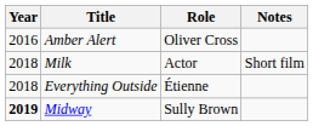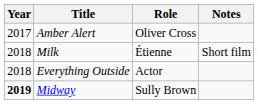 <table class="wikitable sortable">
 <tr>
 <th>Year</th>
 <th>Title</th>
 <th>Role</th>
 <th>Notes</th>
 </tr>
 <tr>
-<td>2016</td>
+<td>2017</td>
 <td><em>Amber Alert</em></td>
 <td>Oliver Cross</td>
 <td></td>
 </tr>
 <tr>
 <td>2018</td>
 <td><em>Milk</em></td>
-<td>Actor</td>
+<td>Étienne</td>
 <td>Short film</td>
 </tr>
 <tr>
 <td>2018</td>
 <td><em>Everything Outside</em></td>
-<td>Étienne</td>
+<td>Actor</td>
 <td></td>
 </tr>
 <tr>
 <td><strong>2019</strong></td>
 <td><a href='#'><em>Midway</em></a></td>
 <td>Sully Brown</td>
 <td></td>
 </tr>
 </table>
